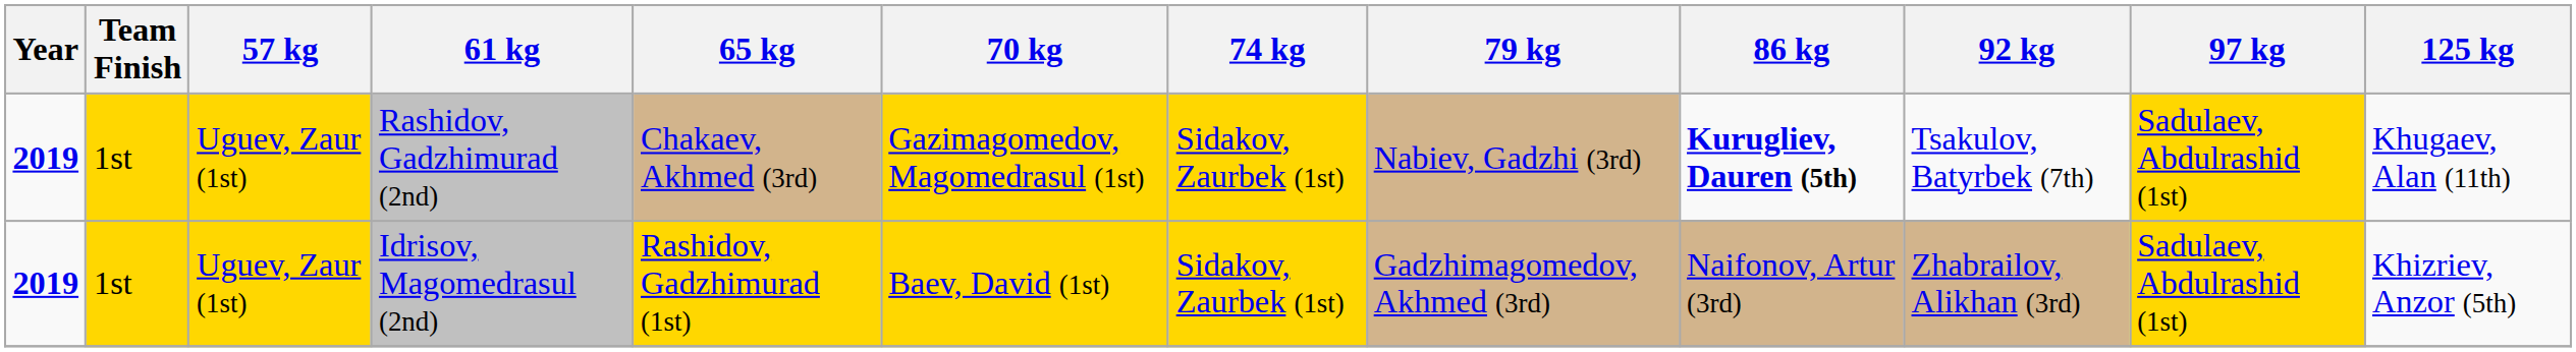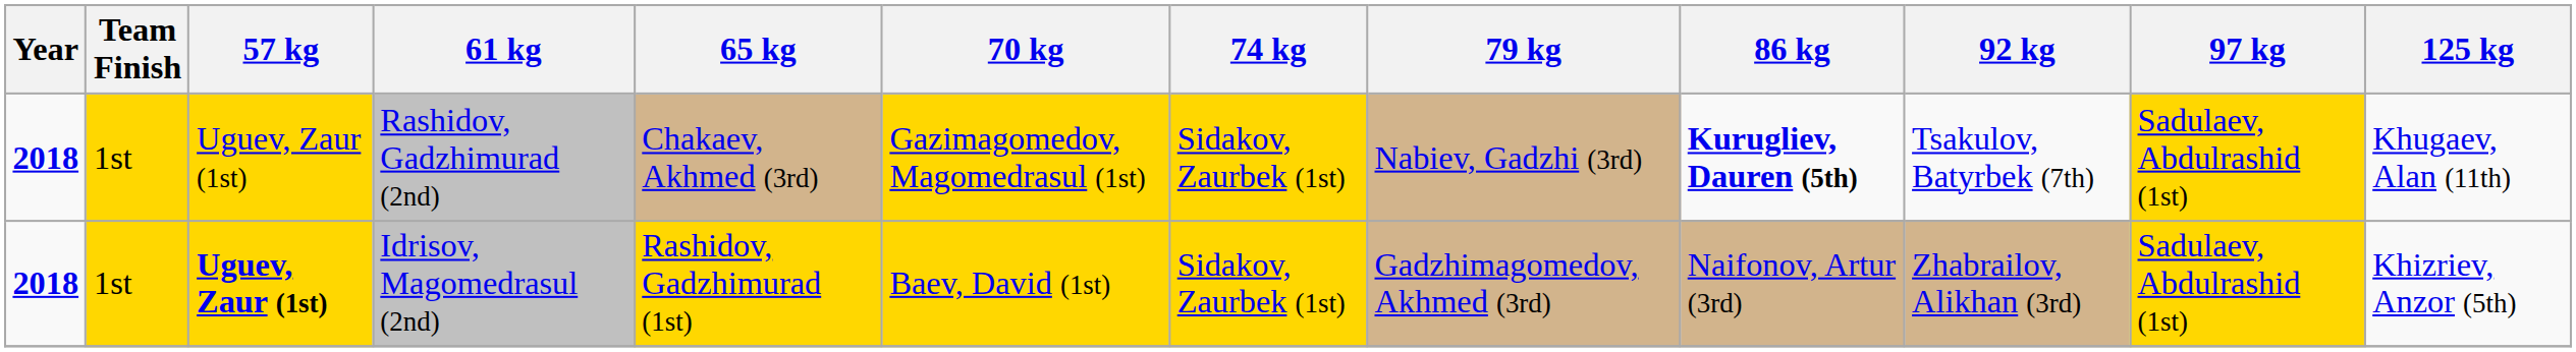 <table class="wikitable sortable" style="font-size: 100%">
 <tr>
 <th>Year</th>
 <th>Team Finish</th>
 <th width=200><a href='#'>57 kg</a></th>
 <th width=200><a href='#'>61 kg</a></th>
 <th width=200><a href='#'>65 kg</a></th>
 <th width=200><a href='#'>70 kg</a></th>
 <th width=200><a href='#'>74 kg</a></th>
 <th width=200><a href='#'>79 kg</a></th>
 <th width=200><a href='#'>86 kg</a></th>
 <th width=200><a href='#'>92 kg</a></th>
 <th width=200><a href='#'>97 kg</a></th>
 <th width=200><a href='#'>125 kg</a></th>
 </tr>
 <tr>
-<td><strong><a href='#'>2019</a></strong></td>
+<td><strong><a href='#'>2018</a></strong></td>
 <td bgcolor="GOLD">1st</td>
 <td bgcolor="GOLD"><a href='#'>Uguev, Zaur</a> <small>(1st)</small></td>
 <td bgcolor="SILVER"><a href='#'>Rashidov, Gadzhimurad</a>  <small>(2nd)</small></td>
 <td bgcolor="TAN"><a href='#'>Chakaev, Akhmed</a> <small>(3rd)</small></td>
 <td bgcolor="GOLD"><a href='#'>Gazimagomedov, Magomedrasul</a> <small>(1st)</small></td>
 <td bgcolor="GOLD"><a href='#'>Sidakov, Zaurbek</a> <small>(1st)</small></td>
 <td bgcolor="TAN"><a href='#'>Nabiev, Gadzhi</a> <small>(3rd)</small></td>
 <td><strong><a href='#'>Kurugliev, Dauren</a> <small>(5th)</small></strong></td>
 <td><a href='#'>Tsakulov, Batyrbek</a> <small>(7th)</small></td>
 <td bgcolor="GOLD"><a href='#'>Sadulaev, Abdulrashid</a> <small>(1st)</small></td>
 <td><a href='#'>Khugaev, Alan</a> <small>(11th)</small></td>
 </tr>
 <tr>
-<td><strong><a href='#'>2019</a></strong></td>
+<td><strong><a href='#'>2018</a></strong></td>
 <td bgcolor="GOLD">1st</td>
-<td bgcolor="GOLD"><a href='#'>Uguev, Zaur</a> <small>(1st)</small></td>
+<td bgcolor="GOLD"><strong><a href='#'>Uguev, Zaur</a> <small>(1st)</small></strong></td>
 <td bgcolor="SILVER"><a href='#'>Idrisov, Magomedrasul</a>  <small>(2nd)</small></td>
 <td bgcolor="GOLD"><a href='#'>Rashidov, Gadzhimurad</a> <small>(1st)</small></td>
 <td bgcolor="GOLD"><a href='#'>Baev, David</a> <small>(1st)</small></td>
 <td bgcolor="GOLD"><a href='#'>Sidakov, Zaurbek</a> <small>(1st)</small></td>
 <td bgcolor="TAN"><a href='#'>Gadzhimagomedov, Akhmed</a> <small>(3rd)</small></td>
 <td bgcolor="TAN"><a href='#'>Naifonov, Artur</a> <small>(3rd)</small></td>
 <td bgcolor="TAN"><a href='#'>Zhabrailov, Alikhan</a> <small>(3rd)</small></td>
 <td bgcolor="GOLD"><a href='#'>Sadulaev, Abdulrashid</a> <small>(1st)</small></td>
 <td><a href='#'>Khizriev, Anzor</a> <small>(5th)</small></td>
 </tr>
 <tr>
 </tr>
 </table>
